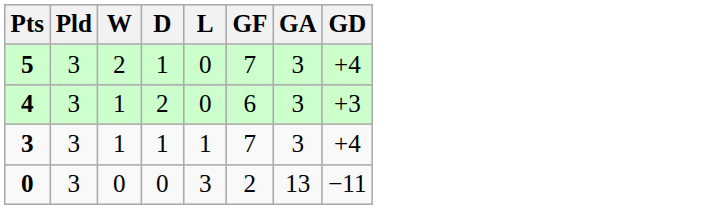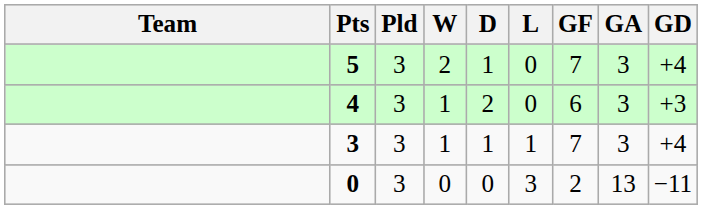 <table class=wikitable style=text-align:center>
 <tr>
+<th width=200>Team</th>
 <th width=20>Pts</th>
 <th width=20>Pld</th>
 <th width=20>W</th>
 <th width=20>D</th>
 <th width=20>L</th>
 <th width=20>GF</th>
 <th width=20>GA</th>
 <th width=20>GD</th>
 </tr>
 <tr style="background:#ccffcc;">
+<td align=left></td>
 <td><strong>5</strong></td>
 <td>3</td>
 <td>2</td>
 <td>1</td>
 <td>0</td>
 <td>7</td>
 <td>3</td>
 <td>+4</td>
 </tr>
 <tr style="background:#ccffcc;">
+<td align=left></td>
 <td><strong>4</strong></td>
 <td>3</td>
 <td>1</td>
 <td>2</td>
 <td>0</td>
 <td>6</td>
 <td>3</td>
 <td>+3</td>
 </tr>
 <tr>
+<td align=left></td>
 <td><strong>3</strong></td>
 <td>3</td>
 <td>1</td>
 <td>1</td>
 <td>1</td>
 <td>7</td>
 <td>3</td>
 <td>+4</td>
 </tr>
 <tr>
+<td align=left></td>
 <td><strong>0</strong></td>
 <td>3</td>
 <td>0</td>
 <td>0</td>
 <td>3</td>
 <td>2</td>
 <td>13</td>
 <td>−11</td>
 </tr>
 </table>
